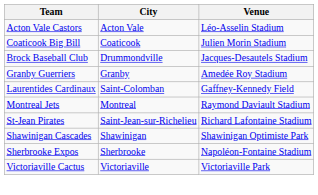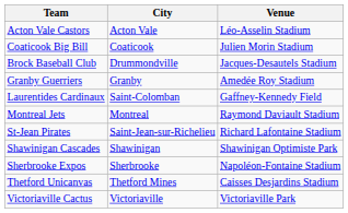 <table class="wikitable" border="1">
 <tr>
 <th>Team</th>
 <th>City</th>
 <th>Venue</th>
 </tr>
 <tr>
 <td><a href='#'>Acton Vale Castors</a></td>
 <td><a href='#'>Acton Vale</a></td>
 <td><a href='#'>Léo-Asselin Stadium</a></td>
 </tr>
 <tr>
 <td><a href='#'>Coaticook Big Bill</a></td>
 <td><a href='#'>Coaticook</a></td>
 <td><a href='#'>Julien Morin Stadium</a></td>
 </tr>
 <tr>
 <td><a href='#'>Brock Baseball Club</a></td>
 <td><a href='#'>Drummondville</a></td>
 <td><a href='#'>Jacques-Desautels Stadium</a></td>
 </tr>
 <tr>
 <td><a href='#'>Granby Guerriers</a></td>
 <td><a href='#'>Granby</a></td>
 <td><a href='#'>Amedée Roy Stadium</a></td>
 </tr>
 <tr>
 <td><a href='#'>Laurentides Cardinaux</a></td>
 <td><a href='#'>Saint-Colomban</a></td>
 <td><a href='#'>Gaffney-Kennedy Field</a></td>
 </tr>
 <tr>
 <td><a href='#'>Montreal Jets</a></td>
 <td><a href='#'>Montreal</a></td>
 <td><a href='#'>Raymond Daviault Stadium</a></td>
 </tr>
 <tr>
 <td><a href='#'>St-Jean Pirates</a></td>
 <td><a href='#'>Saint-Jean-sur-Richelieu</a></td>
 <td><a href='#'>Richard Lafontaine Stadium</a></td>
 </tr>
 <tr>
 <td><a href='#'>Shawinigan Cascades</a></td>
 <td><a href='#'>Shawinigan</a></td>
 <td><a href='#'>Shawinigan Optimiste Park</a></td>
 </tr>
 <tr>
 <td><a href='#'>Sherbrooke Expos</a></td>
 <td><a href='#'>Sherbrooke</a></td>
 <td><a href='#'>Napoléon-Fontaine Stadium</a></td>
 </tr>
 <tr>
+<td><a href='#'>Thetford Unicanvas</a></td>
+<td><a href='#'>Thetford Mines</a></td>
+<td><a href='#'>Caisses Desjardins Stadium</a></td>
+</tr>
+<tr>
 <td><a href='#'>Victoriaville Cactus</a></td>
 <td><a href='#'>Victoriaville</a></td>
 <td><a href='#'>Victoriaville Park</a></td>
 </tr>
 </table>
